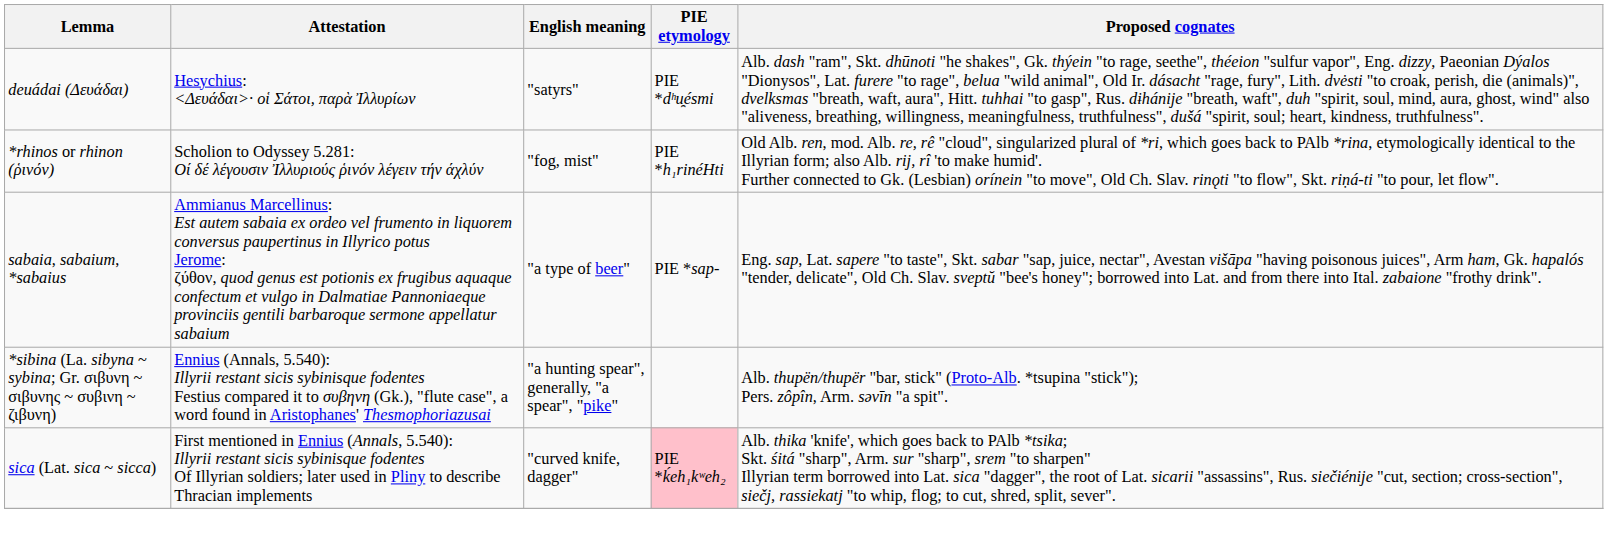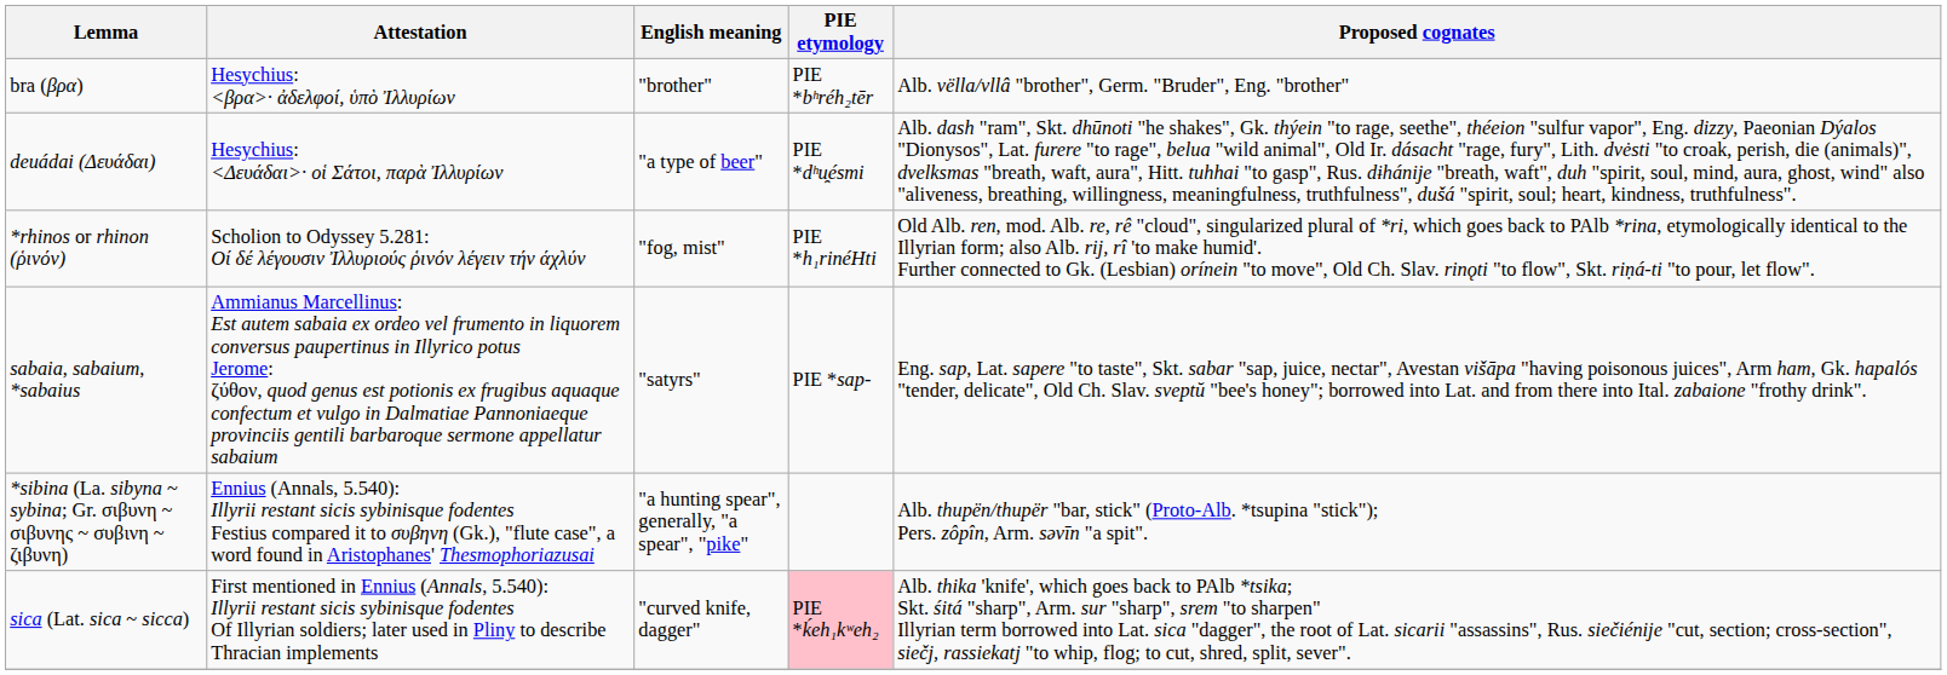 <table class="wikitable">
 <tr>
 <th>Lemma</th>
 <th><strong>Attestation</strong></th>
 <th><strong>English meaning</strong></th>
 <th>PIE <strong><a href='#'>etymology</a></strong></th>
 <th>Proposed <strong><a href='#'>cognates</a></strong></th>
 </tr>
 <tr>
+<td>bra (<em>βρα</em>)</td>
+<td><a href='#'>Hesychius</a>:<br><em><βρα>· ἀδελφοί, ὑπὸ Ἰλλυρίων</em></td>
+<td>"brother"</td>
+<td>PIE *<em>bʰréh₂tēr</em></td>
+<td>Alb. <em>vëlla/vllâ</em> "brother", Germ. "Bruder", Eng. "brother"</td>
+</tr>
+<tr>
 <td><em>deuádai (Δευάδαι)</em></td>
 <td><a href='#'>Hesychius</a>:<br><em><Δευάδαι>· οἱ Σάτοι, παρὰ Ἰλλυρίων</em></td>
-<td>"satyrs"</td>
+<td>"a type of <a href='#'>beer</a>"</td>
 <td>PIE *<em>dʰu̯ésmi</em></td>
 <td>Alb. <em>dash</em> "ram", Skt. <em>dhūnoti</em> "he shakes", Gk. <em>thýein</em> "to rage, seethe", <em>théeion</em> "sulfur vapor",  Eng. <em>dizzy</em>, Paeonian <em>Dýalos</em> "Dionysos", Lat. <em>furere</em> "to rage", <em>belua</em> "wild animal", Old Ir. <em>dásacht</em> "rage, fury", Lith. <em>dvėsti</em> "to croak, perish, die (animals)", <em>dvelksmas</em> "breath, waft, aura", Hitt. <em>tuhhai</em> "to gasp", Rus. <em>dɨhánije</em> "breath, waft", <em>duh</em> "spirit, soul, mind, aura, ghost, wind" also "aliveness, breathing, willingness, meaningfulness, truthfulness", <em>dušá</em> "spirit, soul; heart, kindness, truthfulness".</td>
 </tr>
 <tr>
 <td><em>*rhinos</em> or <em>rhinon (ῥινόν)</em></td>
 <td>Scholion to Odyssey 5.281:<br><em>Οί δέ λέγουσιν Ἰλλυριούς ῥινόν λέγειν τήν άχλύν</em></td>
 <td>"fog, mist"</td>
 <td>PIE *<em>h₁rinéHti</em></td>
 <td>Old Alb. <em>ren</em>, mod. Alb. <em>re, rê</em> "cloud", singularized plural of <em>*ri</em>, which goes back to PAlb <em>*rina</em>, etymologically identical to the Illyrian form; also Alb. <em>rij, rî</em> 'to make humid'.<br>Further connected to Gk. (Lesbian) <em>orínein</em> "to move", Old Ch. Slav. <em>rinǫti</em> "to flow", Skt. <em>riṇá-ti</em> "to pour, let flow".</td>
 </tr>
 <tr>
 <td><em>sabaia</em>, <em>sabaium</em>, <em>*sabaius</em></td>
 <td><a href='#'>Ammianus Marcellinus</a>:<br><em>Est autem sabaia ex ordeo vel frumento in liquorem conversus paupertinus in Illyrico potus</em><br><a href='#'>Jerome</a>:<br>ζύθον, <em>quod genus est potionis ex frugibus aquaque confectum et vulgo in Dalmatiae Pannoniaeque provinciis gentili barbaroque sermone appellatur sabaium</em></td>
-<td>"a type of <a href='#'>beer</a>"</td>
+<td>"satyrs"</td>
 <td>PIE *<em>sap-</em></td>
 <td>Eng. <em>sap</em>, Lat. <em>sapere</em> "to taste", Skt. <em>sabar</em> "sap, juice, nectar", Avestan <em>višāpa</em> "having poisonous juices", Arm <em>ham</em>, Gk. <em>hapalós</em> "tender, delicate", Old Ch. Slav. <em>sveptŭ</em> "bee's honey"; borrowed into Lat. and from there into Ital. <em>zabaione</em> "frothy drink".</td>
 </tr>
 <tr>
 <td><em>*sibina</em> (La. <em>sibyna</em> ~ <em>sybina</em>; Gr. σιβυνη ~ σιβυνης ~ συβινη ~ ζιβυνη)</td>
 <td><a href='#'>Ennius</a> (Annals, 5.540):<br><em>Illyrii restant sicis sybinisque fodentes</em><br>Festius compared it to <em>συβηνη</em> (Gk.), "flute case", a word found in <a href='#'>Aristophanes</a>' <em><a href='#'>Thesmophoriazusai</a></em></td>
 <td>"a hunting spear", generally, "a spear", "<a href='#'>pike</a>"</td>
 <td></td>
 <td>Alb. <em>thupën/thupër</em> "bar, stick" (<a href='#'>Proto-Alb</a>. *tsupina "stick");<br>Pers. <em>zôpîn</em>, Arm. <em>səvīn</em> "a spit".</td>
 </tr>
 <tr>
 <td><em><a href='#'>sica</a></em> (Lat. <em>sica</em> ~ <em>sicca</em>)</td>
 <td>First mentioned in <a href='#'>Ennius</a> (<em>Annals</em>, 5.540):<br><em>Illyrii restant sicis sybinisque fodentes</em><br>Of Illyrian soldiers; later used in <a href='#'>Pliny</a> to describe Thracian implements</td>
 <td>"curved knife, dagger"</td>
 <td style="background: pink;">PIE *<em>ḱeh₁kʷeh₂</em></td>
 <td>Alb. <em>thika</em> 'knife', which goes back to PAlb <em>*tsika</em>;<br>Skt. <em>śitá</em> "sharp", Arm. <em>sur</em> "sharp", <em>srem</em> "to sharpen"<br>Illyrian term borrowed into Lat. <em>sica</em> "dagger", the root of Lat. <em>sicarii</em> "assassins", Rus. <em>siečiénije</em> "cut, section; cross-section", <em>siečj, rassiekatj</em> "to whip, flog; to cut, shred, split, sever".</td>
 </tr>
 <tr>
 </tr>
 </table>
